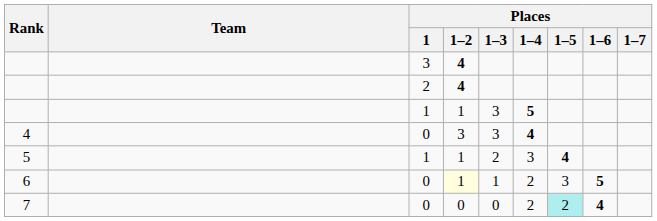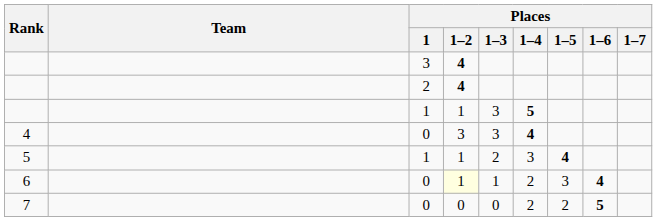 <table class="wikitable" style="text-align:center">
 <tr>
 <th rowspan="2" width=40>Rank</th>
 <th rowspan="2" width=380>Team</th>
 <th colspan="7">Places</th>
 </tr>
 <tr>
 <th width=30>1</th>
 <th width=30>1–2</th>
 <th width=30>1–3</th>
 <th width=30>1–4</th>
 <th width=30>1–5</th>
 <th width=30>1–6</th>
 <th width=30>1–7</th>
 </tr>
 <tr>
 <td></td>
 <td align=left></td>
 <td>3</td>
 <td><strong>4</strong></td>
 <td></td>
 <td></td>
 <td></td>
 <td></td>
 <td></td>
 </tr>
 <tr>
 <td></td>
 <td align=left></td>
 <td>2</td>
 <td><strong>4</strong></td>
 <td></td>
 <td></td>
 <td></td>
 <td></td>
 <td></td>
 </tr>
 <tr>
 <td></td>
 <td align=left></td>
 <td>1</td>
 <td>1</td>
 <td>3</td>
 <td><strong>5</strong></td>
 <td></td>
 <td></td>
 <td></td>
 </tr>
 <tr>
 <td>4</td>
 <td align=left></td>
 <td>0</td>
 <td>3</td>
 <td>3</td>
 <td><strong>4</strong></td>
 <td></td>
 <td></td>
 <td></td>
 </tr>
 <tr>
 <td>5</td>
 <td align=left></td>
 <td>1</td>
 <td>1</td>
 <td>2</td>
 <td>3</td>
 <td><strong>4</strong></td>
 <td></td>
 <td></td>
 </tr>
 <tr>
 <td>6</td>
 <td align=left></td>
 <td>0</td>
 <td style="background: lightyellow;">1</td>
 <td>1</td>
 <td>2</td>
 <td>3</td>
-<td><strong>5</strong></td>
+<td><strong>4</strong></td>
 <td></td>
 </tr>
 <tr>
 <td>7</td>
 <td align=left></td>
 <td>0</td>
 <td>0</td>
 <td>0</td>
 <td>2</td>
-<td style="background: paleturquoise;">2</td>
-<td><strong>4</strong></td>
+<td>2</td>
+<td><strong>5</strong></td>
 <td></td>
 </tr>
 </table>
